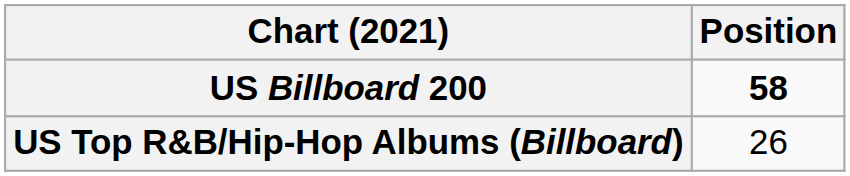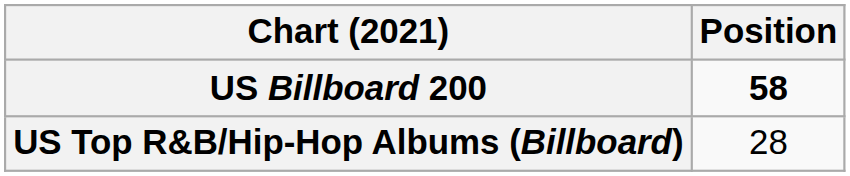 <table class="wikitable sortable plainrowheaders" style="text-align:center">
 <tr>
 <th scope="col">Chart (2021)</th>
 <th scope="col">Position</th>
 </tr>
 <tr>
 <th scope="row">US <em>Billboard</em> 200</th>
 <td><strong>58</strong></td>
 </tr>
 <tr>
 <th scope="row">US Top R&B/Hip-Hop Albums (<em>Billboard</em>)</th>
-<td>26</td>
+<td>28</td>
 </tr>
 </table>
